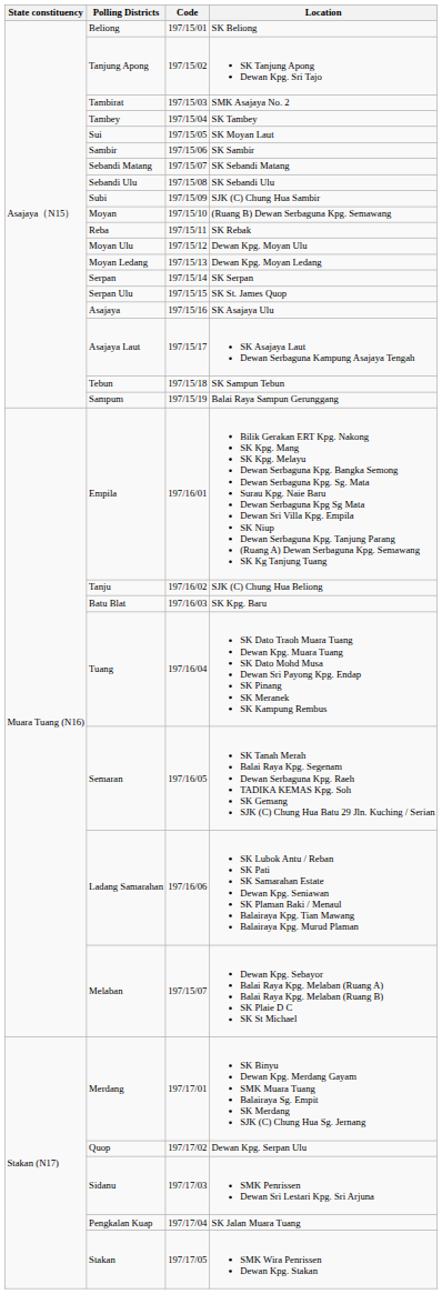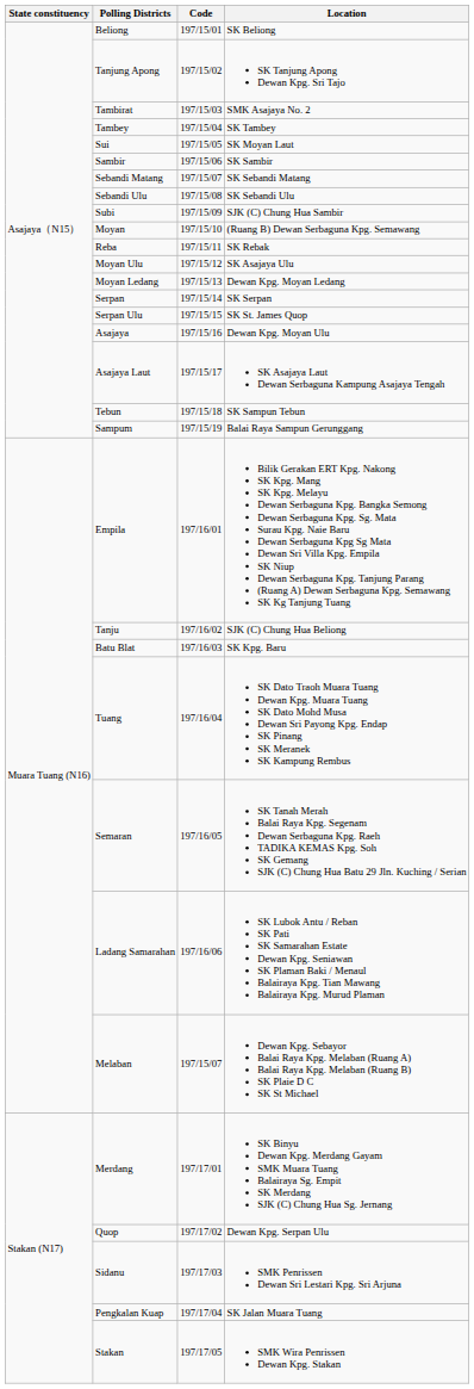 <table class="wikitable sortable mw-collapsible" style="white-space:nowrap;font-size:85%">
 <tr>
 <th>State constituency</th>
 <th>Polling Districts</th>
 <th>Code</th>
 <th>Location</th>
 </tr>
 <tr>
 <td rowspan="19">Asajaya（N15）</td>
 <td>Beliong</td>
 <td>197/15/01</td>
 <td>SK Beliong</td>
 </tr>
 <tr>
 <td>Tanjung Apong</td>
 <td>197/15/02</td>
 <td><br><ul><li>SK Tanjung Apong</li><li>Dewan Kpg. Sri Tajo</li></ul></td>
 </tr>
 <tr>
 <td>Tambirat</td>
 <td>197/15/03</td>
 <td>SMK Asajaya No. 2</td>
 </tr>
 <tr>
 <td>Tambey</td>
 <td>197/15/04</td>
 <td>SK Tambey</td>
 </tr>
 <tr>
 <td>Sui</td>
 <td>197/15/05</td>
 <td>SK Moyan Laut</td>
 </tr>
 <tr>
 <td>Sambir</td>
 <td>197/15/06</td>
 <td>SK Sambir</td>
 </tr>
 <tr>
 <td>Sebandi Matang</td>
 <td>197/15/07</td>
 <td>SK Sebandi Matang</td>
 </tr>
 <tr>
 <td>Sebandi Ulu</td>
 <td>197/15/08</td>
 <td>SK Sebandi Ulu</td>
 </tr>
 <tr>
 <td>Subi</td>
 <td>197/15/09</td>
 <td>SJK (C) Chung Hua Sambir</td>
 </tr>
 <tr>
 <td>Moyan</td>
 <td>197/15/10</td>
 <td>(Ruang B) Dewan Serbaguna Kpg. Semawang</td>
 </tr>
 <tr>
 <td>Reba</td>
 <td>197/15/11</td>
 <td>SK Rebak</td>
 </tr>
 <tr>
 <td>Moyan Ulu</td>
 <td>197/15/12</td>
-<td>Dewan Kpg. Moyan Ulu</td>
+<td>SK Asajaya Ulu</td>
 </tr>
 <tr>
 <td>Moyan Ledang</td>
 <td>197/15/13</td>
 <td>Dewan Kpg. Moyan Ledang</td>
 </tr>
 <tr>
 <td>Serpan</td>
 <td>197/15/14</td>
 <td>SK Serpan</td>
 </tr>
 <tr>
 <td>Serpan Ulu</td>
 <td>197/15/15</td>
 <td>SK St. James Quop</td>
 </tr>
 <tr>
 <td>Asajaya</td>
 <td>197/15/16</td>
-<td>SK Asajaya Ulu</td>
+<td>Dewan Kpg. Moyan Ulu</td>
 </tr>
 <tr>
 <td>Asajaya Laut</td>
 <td>197/15/17</td>
 <td><br><ul><li>SK Asajaya Laut</li><li>Dewan Serbaguna Kampung Asajaya Tengah</li></ul></td>
 </tr>
 <tr>
 <td>Tebun</td>
 <td>197/15/18</td>
 <td>SK Sampun Tebun</td>
 </tr>
 <tr>
 <td>Sampum</td>
 <td>197/15/19</td>
 <td>Balai Raya Sampun Gerunggang</td>
 </tr>
 <tr>
 <td rowspan="7">Muara Tuang (N16)</td>
 <td>Empila</td>
 <td>197/16/01</td>
 <td><br><ul><li>Bilik Gerakan ERT Kpg. Nakong</li><li>SK Kpg. Mang</li><li>SK Kpg. Melayu</li><li>Dewan Serbaguna Kpg. Bangka Semong</li><li>Dewan Serbaguna Kpg. Sg. Mata</li><li>Surau Kpg. Naie Baru</li><li>Dewan Serbaguna Kpg Sg Mata</li><li>Dewan Sri Villa Kpg. Empila</li><li>SK Niup</li><li>Dewan Serbaguna Kpg. Tanjung Parang</li><li>(Ruang A) Dewan Serbaguna Kpg. Semawang</li><li>SK Kg Tanjung Tuang</li></ul></td>
 </tr>
 <tr>
 <td>Tanju</td>
 <td>197/16/02</td>
 <td>SJK (C) Chung Hua Beliong</td>
 </tr>
 <tr>
 <td>Batu Blat</td>
 <td>197/16/03</td>
 <td>SK Kpg. Baru</td>
 </tr>
 <tr>
 <td>Tuang</td>
 <td>197/16/04</td>
 <td><br><ul><li>SK Dato Traoh Muara Tuang</li><li>Dewan Kpg. Muara Tuang</li><li>SK Dato Mohd Musa</li><li>Dewan Sri Payong Kpg. Endap</li><li>SK Pinang</li><li>SK Meranek</li><li>SK Kampung Rembus</li></ul></td>
 </tr>
 <tr>
 <td>Semaran</td>
 <td>197/16/05</td>
 <td><br><ul><li>SK Tanah Merah</li><li>Balai Raya Kpg. Segenam</li><li>Dewan Serbaguna Kpg. Raeh</li><li>TADIKA KEMAS Kpg. Soh</li><li>SK Gemang</li><li>SJK (C) Chung Hua Batu 29 Jln. Kuching / Serian</li></ul></td>
 </tr>
 <tr>
 <td>Ladang Samarahan</td>
 <td>197/16/06</td>
 <td><br><ul><li>SK Lubok Antu / Reban</li><li>SK Pati</li><li>SK Samarahan Estate</li><li>Dewan Kpg. Seniawan</li><li>SK Plaman Baki / Menaul</li><li>Balairaya Kpg. Tian Mawang</li><li>Balairaya Kpg. Murud Plaman</li></ul></td>
 </tr>
 <tr>
 <td>Melaban</td>
 <td>197/15/07</td>
 <td><br><ul><li>Dewan Kpg. Sebayor</li><li>Balai Raya Kpg. Melaban (Ruang A)</li><li>Balai Raya Kpg. Melaban (Ruang B)</li><li>SK Plaie D C</li><li>SK St Michael</li></ul></td>
 </tr>
 <tr>
 <td rowspan="5">Stakan (N17)</td>
 <td>Merdang</td>
 <td>197/17/01</td>
 <td><br><ul><li>SK Binyu</li><li>Dewan Kpg. Merdang Gayam</li><li>SMK Muara Tuang</li><li>Balairaya Sg. Empit</li><li>SK Merdang</li><li>SJK (C) Chung Hua Sg. Jernang</li></ul></td>
 </tr>
 <tr>
 <td>Quop</td>
 <td>197/17/02</td>
 <td>Dewan Kpg. Serpan Ulu</td>
 </tr>
 <tr>
 <td>Sidanu</td>
 <td>197/17/03</td>
 <td><br><ul><li>SMK Penrissen</li><li>Dewan Sri Lestari Kpg. Sri Arjuna</li></ul></td>
 </tr>
 <tr>
 <td>Pengkalan Kuap</td>
 <td>197/17/04</td>
 <td>SK Jalan Muara Tuang</td>
 </tr>
 <tr>
 <td>Stakan</td>
 <td>197/17/05</td>
 <td><br><ul><li>SMK Wira Penrissen</li><li>Dewan Kpg. Stakan</li></ul></td>
 </tr>
 </table>
